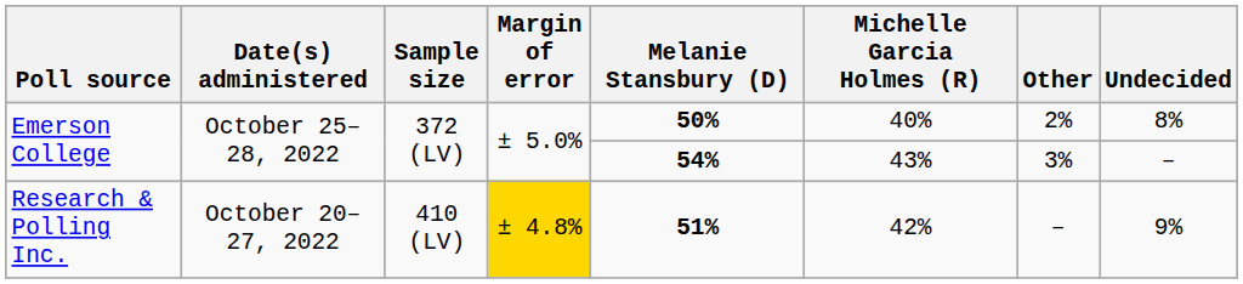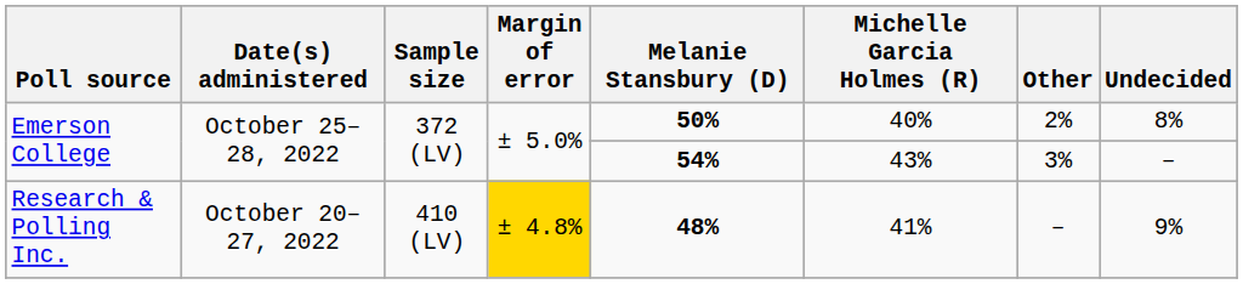 <table class="wikitable" style="font-size:90%;text-align:center;">
 <tr style="vertical-align:bottom">
 <th>Poll source</th>
 <th>Date(s)<br>administered</th>
 <th>Sample<br>size</th>
 <th>Margin<br>of error</th>
 <th style="width:100px;">Melanie<br>Stansbury (D)</th>
 <th style="width:100px;">Michelle Garcia<br>Holmes (R)</th>
 <th>Other</th>
 <th>Undecided</th>
 </tr>
 <tr>
 <td style="text-align:left;" rowspan="2"><a href='#'>Emerson College</a></td>
 <td rowspan="2">October 25–28, 2022</td>
 <td rowspan="2">372 (LV)</td>
 <td rowspan="2">± 5.0%</td>
 <td><strong>50%</strong></td>
 <td>40%</td>
 <td>2%</td>
 <td>8%</td>
 </tr>
 <tr>
 <td><strong>54%</strong></td>
 <td>43%</td>
 <td>3%</td>
 <td>–</td>
 </tr>
 <tr>
 <td style="text-align:left;"><a href='#'>Research & Polling Inc.</a></td>
 <td>October 20–27, 2022</td>
 <td>410 (LV)</td>
 <td style="background: gold;">± 4.8%</td>
-<td><strong>51%</strong></td>
-<td>42%</td>
+<td><strong>48%</strong></td>
+<td>41%</td>
 <td>–</td>
 <td>9%</td>
 </tr>
 </table>
